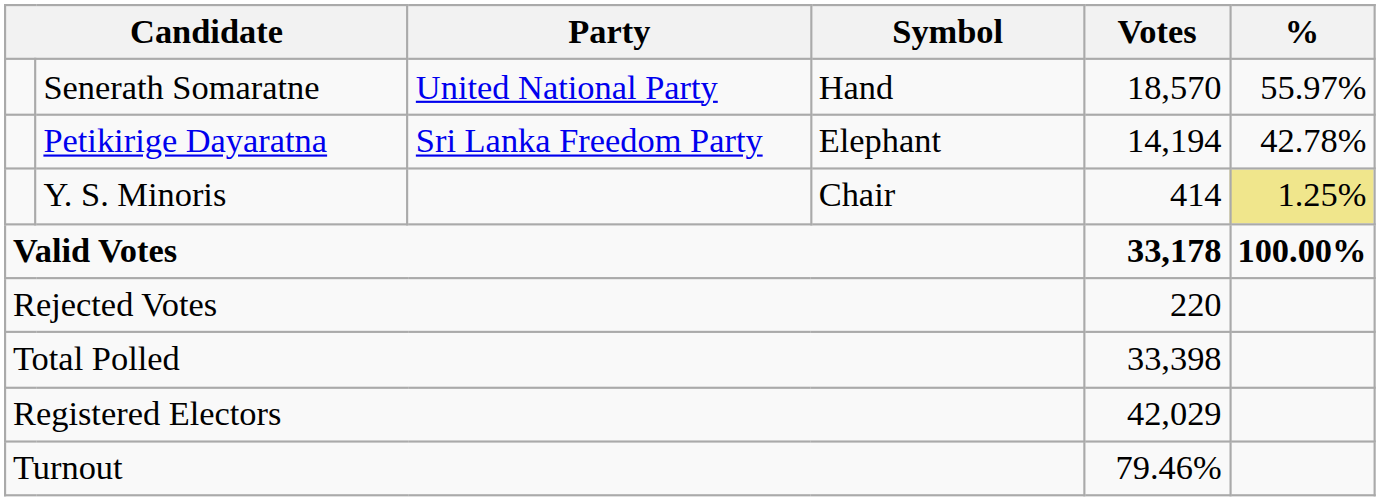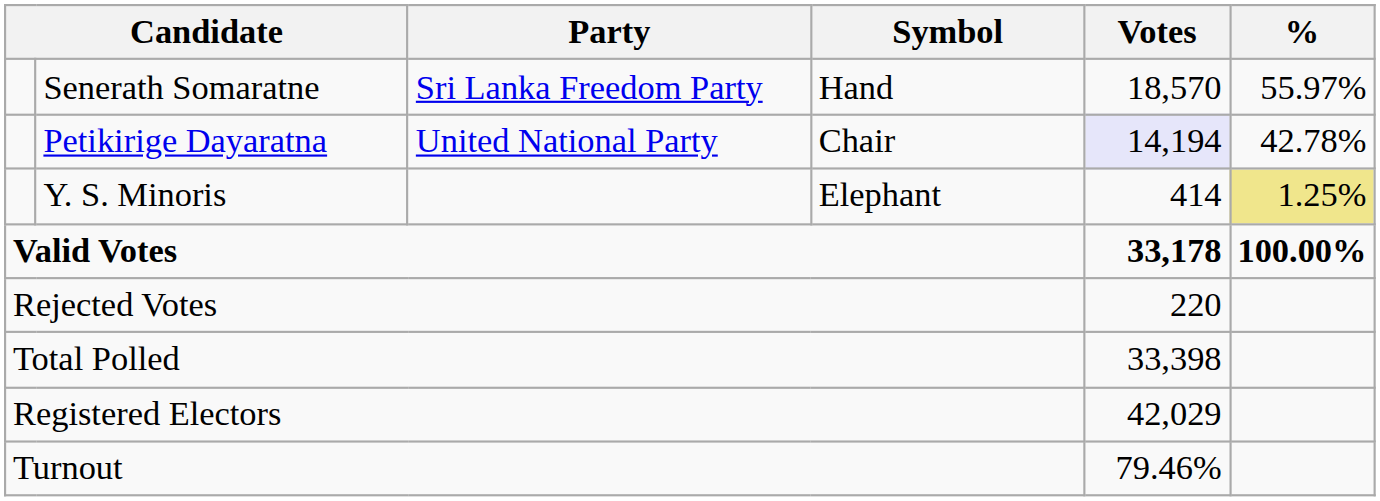 <table class="wikitable" border="1" style="text-align:right;">
 <tr>
 <th align=left colspan=2 width="180">Candidate</th>
 <th align=left width="180">Party</th>
 <th align=left width="120">Symbol</th>
 <th align=left width="60">Votes</th>
 <th align=left width="60">%</th>
 </tr>
 <tr>
 <td bgcolor=> </td>
 <td align=left>Senerath Somaratne</td>
-<td align=left><a href='#'>United National Party</a></td>
+<td align=left><a href='#'>Sri Lanka Freedom Party</a></td>
 <td align=left>Hand</td>
 <td>18,570</td>
 <td>55.97%</td>
 </tr>
 <tr>
 <td bgcolor=> </td>
 <td align=left><a href='#'>Petikirige Dayaratna</a></td>
-<td align=left><a href='#'>Sri Lanka Freedom Party</a></td>
-<td align=left>Elephant</td>
-<td>14,194</td>
+<td align=left><a href='#'>United National Party</a></td>
+<td align=left>Chair</td>
+<td style="background: lavender;">14,194</td>
 <td>42.78%</td>
 </tr>
 <tr>
 <td></td>
 <td align=left>Y. S. Minoris</td>
 <td></td>
-<td align=left>Chair</td>
+<td align=left>Elephant</td>
 <td>414</td>
 <td style="background: khaki;">1.25%</td>
 </tr>
 <tr>
 <td align=left colspan=4><strong>Valid Votes</strong></td>
 <td><strong>33,178</strong></td>
 <td><strong>100.00%</strong></td>
 </tr>
 <tr>
 <td align=left colspan=4>Rejected Votes</td>
 <td>220</td>
 <td></td>
 </tr>
 <tr>
 <td align=left colspan=4>Total Polled</td>
 <td>33,398</td>
 <td></td>
 </tr>
 <tr>
 <td align=left colspan=4>Registered Electors</td>
 <td>42,029</td>
 <td></td>
 </tr>
 <tr>
 <td align=left colspan=4>Turnout</td>
 <td>79.46%</td>
 </tr>
 </table>
